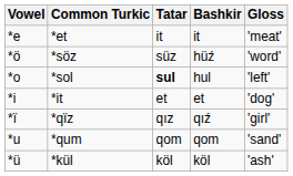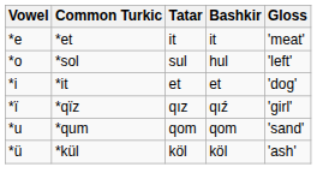 <table class="wikitable">
 <tr>
 <th>Vowel</th>
 <th>Common Turkic</th>
 <th>Tatar</th>
 <th>Bashkir</th>
 <th>Gloss</th>
 </tr>
 <tr>
 <td>*e </td>
 <td>*et</td>
 <td>it</td>
 <td>it </td>
 <td>'meat'</td>
 </tr>
 <tr>
-<td>*ö </td>
-<td>*söz</td>
-<td>süz</td>
-<td>hüź </td>
-<td>'word'</td>
-</tr>
-<tr>
 <td>*o </td>
 <td>*sol</td>
-<td><strong>sul</strong></td>
+<td>sul</td>
 <td>hul </td>
 <td>'left'</td>
 </tr>
 <tr>
 <td>*i </td>
 <td>*it</td>
 <td>et</td>
 <td>et </td>
 <td>'dog'</td>
 </tr>
 <tr>
 <td>*ï </td>
 <td>*qïz</td>
 <td>qız</td>
 <td>qıź </td>
 <td>'girl'</td>
 </tr>
 <tr>
 <td>*u </td>
 <td>*qum</td>
 <td>qom</td>
 <td>qom </td>
 <td>'sand'</td>
 </tr>
 <tr>
 <td>*ü </td>
 <td>*kül</td>
 <td>köl</td>
 <td>köl </td>
 <td>'ash'</td>
 </tr>
 </table>
